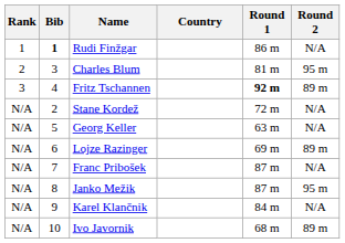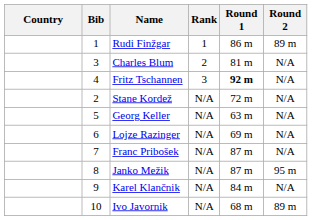 <table class="wikitable sortable" style="background:#fff; font-size:86%; width:30%; line-height:16px; border:grey solid 1px; border-collapse:collapse;">
 <tr>
-<th width="30">Rank</th>
+<th width="100">Country</th>
 <th width="30">Bib</th>
 <th width="100">Name</th>
-<th width="100">Country</th>
+<th width="30">Rank</th>
 <th width="50">Round 1</th>
 <th width="50">Round 2</th>
 </tr>
 <tr>
+<td></td>
 <td align=center>1</td>
-<td align=center><strong>1</strong></td>
 <td><a href='#'>Rudi Finžgar</a></td>
+<td align=center>1</td>
+<td align=center>86 m</td>
+<td align=center>89 m</td>
+</tr>
+<tr>
 <td></td>
-<td align=center>86 m</td>
+<td align=center>3</td>
+<td><a href='#'>Charles Blum</a></td>
+<td align=center>2</td>
+<td align=center>81 m</td>
 <td align=center>N/A</td>
 </tr>
 <tr>
-<td align=center>2</td>
+<td></td>
+<td align=center>4</td>
+<td><a href='#'>Fritz Tschannen</a></td>
 <td align=center>3</td>
-<td><a href='#'>Charles Blum</a></td>
-<td></td>
-<td align=center>81 m</td>
-<td align=center>95 m</td>
+<td align=center><strong>92 m</strong></td>
+<td align=center>N/A</td>
 </tr>
 <tr>
-<td align=center>3</td>
-<td align=center>4</td>
-<td><a href='#'>Fritz Tschannen</a></td>
 <td></td>
-<td align=center><strong>92 m</strong></td>
-<td align=center>89 m</td>
-</tr>
-<tr>
-<td align=center>N/A</td>
 <td align=center>2</td>
 <td><a href='#'>Stane Kordež</a></td>
-<td></td>
+<td align=center>N/A</td>
 <td align=center>72 m</td>
 <td align=center>N/A</td>
 </tr>
 <tr>
-<td align=center>N/A</td>
+<td></td>
 <td align=center>5</td>
 <td><a href='#'>Georg Keller</a></td>
-<td></td>
+<td align=center>N/A</td>
 <td align=center>63 m</td>
 <td align=center>N/A</td>
 </tr>
 <tr>
-<td align=center>N/A</td>
+<td></td>
 <td align=center>6</td>
 <td><a href='#'>Lojze Razinger</a></td>
-<td></td>
+<td align=center>N/A</td>
 <td align=center>69 m</td>
-<td align=center>89 m</td>
+<td align=center>N/A</td>
 </tr>
 <tr>
-<td align=center>N/A</td>
+<td></td>
 <td align=center>7</td>
 <td><a href='#'>Franc Pribošek</a></td>
-<td></td>
+<td align=center>N/A</td>
 <td align=center>87 m</td>
 <td align=center>N/A</td>
 </tr>
 <tr>
-<td align=center>N/A</td>
+<td></td>
 <td align=center>8</td>
 <td><a href='#'>Janko Mežik</a></td>
-<td></td>
+<td align=center>N/A</td>
 <td align=center>87 m</td>
 <td align=center>95 m</td>
 </tr>
 <tr>
-<td align=center>N/A</td>
+<td></td>
 <td align=center>9</td>
 <td><a href='#'>Karel Klančnik</a></td>
-<td></td>
+<td align=center>N/A</td>
 <td align=center>84 m</td>
 <td align=center>N/A</td>
 </tr>
 <tr>
-<td align=center>N/A</td>
+<td></td>
 <td align=center>10</td>
 <td><a href='#'>Ivo Javornik</a></td>
-<td></td>
+<td align=center>N/A</td>
 <td align=center>68 m</td>
 <td align=center>89 m</td>
 </tr>
 </table>
